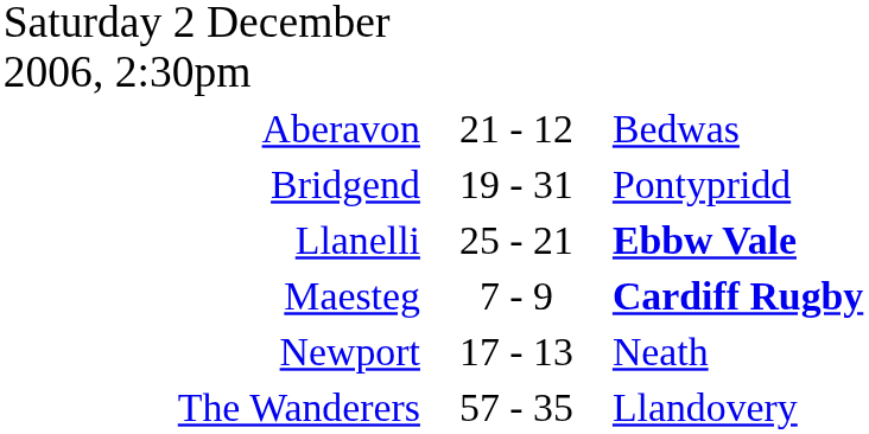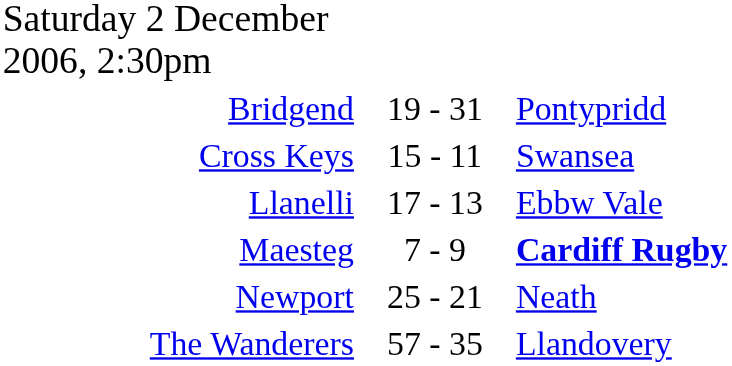 <table style="width:70%;" cellspacing="1">
 <tr>
 <th width=35%></th>
 <th width=15%></th>
 <th></th>
 </tr>
 <tr>
 <td>Saturday 2 December 2006, 2:30pm</td>
 </tr>
 <tr style=font-size:90%>
-<td align=right><a href='#'>Aberavon</a></td>
-<td align=center>21 - 12</td>
-<td><a href='#'>Bedwas</a></td>
-</tr>
-<tr style=font-size:90%>
 <td align=right><a href='#'>Bridgend</a></td>
 <td align=center>19 - 31</td>
 <td><a href='#'>Pontypridd</a></td>
 </tr>
 <tr style=font-size:90%>
+<td align=right><a href='#'>Cross Keys</a></td>
+<td align=center>15 - 11</td>
+<td><a href='#'>Swansea</a></td>
+</tr>
+<tr style=font-size:90%>
 <td align=right><a href='#'>Llanelli</a></td>
-<td align=center>25 - 21</td>
-<td><strong><a href='#'>Ebbw Vale</a></strong></td>
+<td align=center>17 - 13</td>
+<td><a href='#'>Ebbw Vale</a></td>
 </tr>
 <tr style=font-size:90%>
 <td align=right><a href='#'>Maesteg</a></td>
 <td align=center>7 - 9</td>
 <td><strong><a href='#'>Cardiff Rugby</a></strong></td>
 </tr>
 <tr style=font-size:90%>
 <td align=right><a href='#'>Newport</a></td>
-<td align=center>17 - 13</td>
+<td align=center>25 - 21</td>
 <td><a href='#'>Neath</a></td>
 </tr>
 <tr style=font-size:90%>
 <td align=right><a href='#'>The Wanderers</a></td>
 <td align=center>57 - 35</td>
 <td><a href='#'>Llandovery</a></td>
 </tr>
 </table>
